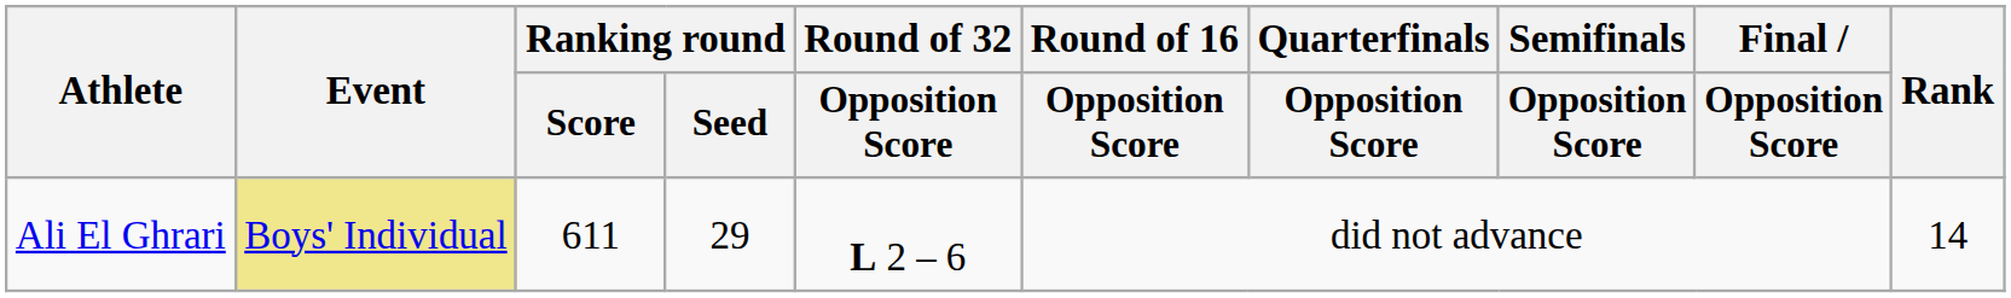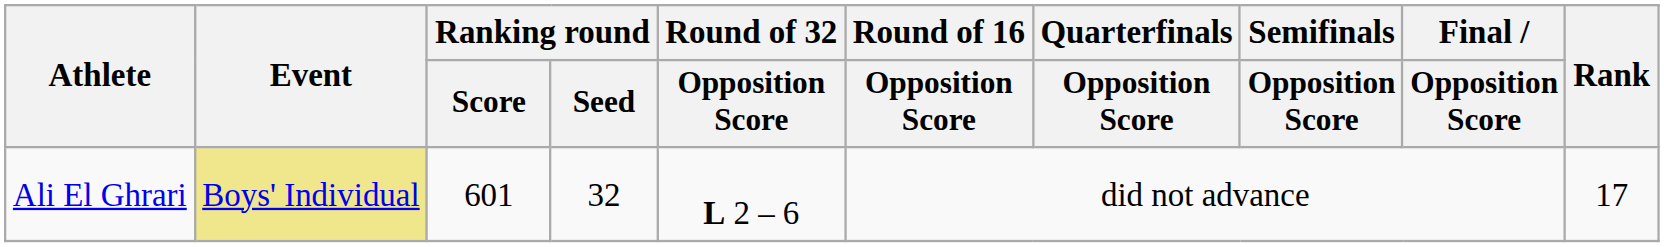 <table class="wikitable" style="font-size:90%;">
 <tr>
 <th rowspan="2">Athlete</th>
 <th rowspan="2">Event</th>
 <th colspan="2">Ranking round</th>
 <th>Round of 32</th>
 <th>Round of 16</th>
 <th>Quarterfinals</th>
 <th>Semifinals</th>
 <th>Final / </th>
 <th rowspan=2>Rank</th>
 </tr>
 <tr style="font-size:95%">
 <th>Score</th>
 <th>Seed</th>
 <th>Opposition<br>Score</th>
 <th>Opposition<br>Score</th>
 <th>Opposition<br>Score</th>
 <th>Opposition<br>Score</th>
 <th>Opposition<br>Score</th>
 </tr>
 <tr align=center>
 <td align=left><a href='#'>Ali El Ghrari</a></td>
 <td style="background: khaki;"><a href='#'>Boys' Individual</a></td>
-<td>611</td>
-<td>29</td>
+<td>601</td>
+<td>32</td>
 <td><br><strong>L</strong> 2 – 6</td>
 <td colspan=4>did not advance</td>
-<td>14</td>
+<td>17</td>
 </tr>
 </table>
